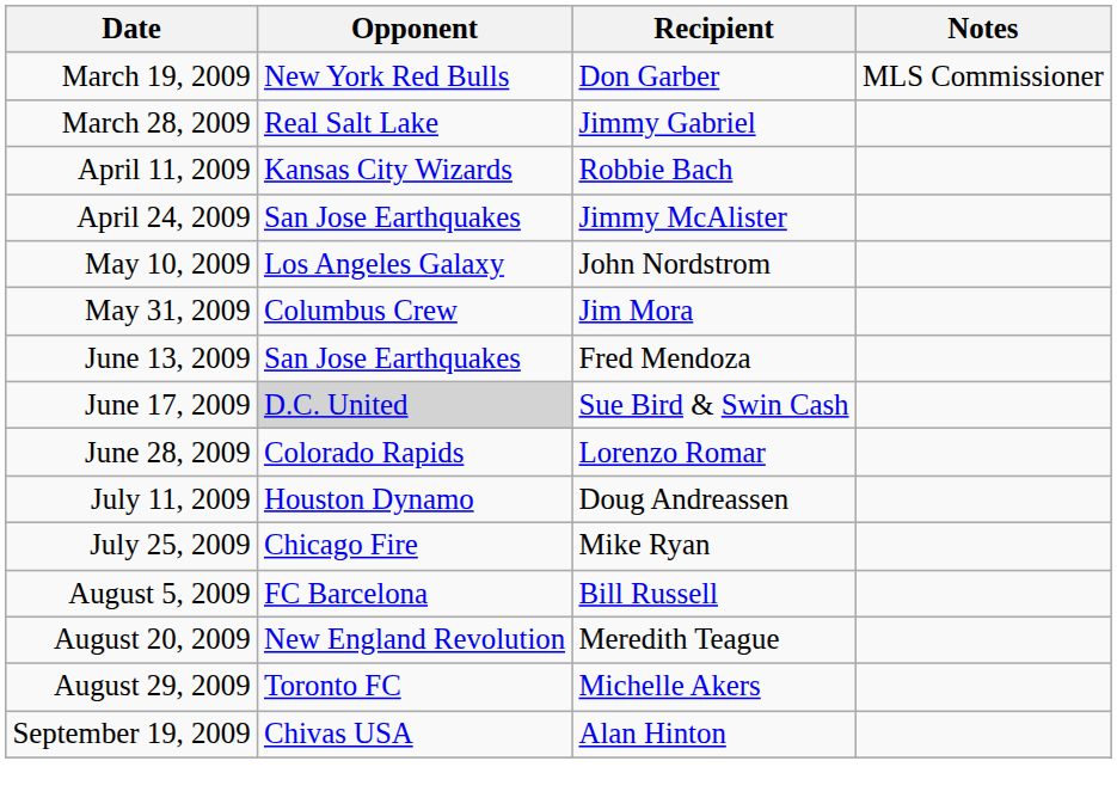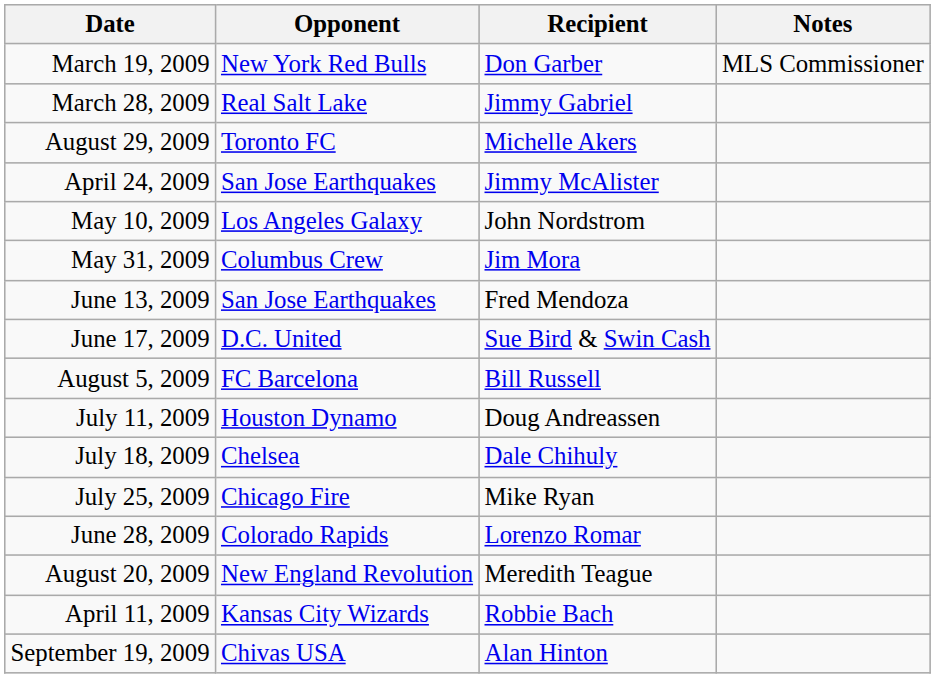 <table class="wikitable" border="1">
 <tr>
 <th>Date</th>
 <th>Opponent</th>
 <th>Recipient</th>
 <th>Notes</th>
 </tr>
 <tr>
 <td align=right>March 19, 2009</td>
 <td><a href='#'>New York Red Bulls</a></td>
 <td><a href='#'>Don Garber</a></td>
 <td>MLS Commissioner</td>
 </tr>
 <tr>
 <td align=right>March 28, 2009</td>
 <td><a href='#'>Real Salt Lake</a></td>
 <td><a href='#'>Jimmy Gabriel</a></td>
 <td> </td>
 </tr>
 <tr>
-<td align=right>April 11, 2009</td>
-<td><a href='#'>Kansas City Wizards</a></td>
-<td><a href='#'>Robbie Bach</a></td>
-<td> </td>
+<td align=right>August 29, 2009</td>
+<td><a href='#'>Toronto FC</a></td>
+<td><a href='#'>Michelle Akers</a></td>
+<td></td>
 </tr>
 <tr>
 <td align=right>April 24, 2009</td>
 <td><a href='#'>San Jose Earthquakes</a></td>
 <td><a href='#'>Jimmy McAlister</a></td>
 <td> </td>
 </tr>
 <tr>
 <td align=right>May 10, 2009</td>
 <td><a href='#'>Los Angeles Galaxy</a></td>
 <td>John Nordstrom</td>
 <td> </td>
 </tr>
 <tr>
 <td align=right>May 31, 2009</td>
 <td><a href='#'>Columbus Crew</a></td>
 <td><a href='#'>Jim Mora</a></td>
 <td></td>
 </tr>
 <tr>
 <td align=right>June 13, 2009</td>
 <td><a href='#'>San Jose Earthquakes</a></td>
 <td>Fred Mendoza</td>
 <td></td>
 </tr>
 <tr>
 <td align=right>June 17, 2009</td>
-<td style="background: lightgrey;"><a href='#'>D.C. United</a></td>
+<td><a href='#'>D.C. United</a></td>
 <td><a href='#'>Sue Bird</a> & <a href='#'>Swin Cash</a></td>
+<td> </td>
+</tr>
+<tr>
+<td align=right>August 5, 2009</td>
+<td><a href='#'>FC Barcelona</a></td>
+<td><a href='#'>Bill Russell</a></td>
+<td> </td>
+</tr>
+<tr>
+<td align=right>July 11, 2009</td>
+<td><a href='#'>Houston Dynamo</a></td>
+<td>Doug Andreassen</td>
+<td></td>
+</tr>
+<tr>
+<td align=right>July 18, 2009</td>
+<td><a href='#'>Chelsea</a></td>
+<td><a href='#'>Dale Chihuly</a></td>
+<td> </td>
+</tr>
+<tr>
+<td align=right>July 25, 2009</td>
+<td><a href='#'>Chicago Fire</a></td>
+<td>Mike Ryan</td>
 <td> </td>
 </tr>
 <tr>
 <td align=right>June 28, 2009</td>
 <td><a href='#'>Colorado Rapids</a></td>
 <td><a href='#'>Lorenzo Romar</a></td>
 <td> </td>
 </tr>
 <tr>
-<td align=right>July 11, 2009</td>
-<td><a href='#'>Houston Dynamo</a></td>
-<td>Doug Andreassen</td>
-<td></td>
-</tr>
-<tr>
-<td align=right>July 25, 2009</td>
-<td><a href='#'>Chicago Fire</a></td>
-<td>Mike Ryan</td>
-<td> </td>
-</tr>
-<tr>
-<td align=right>August 5, 2009</td>
-<td><a href='#'>FC Barcelona</a></td>
-<td><a href='#'>Bill Russell</a></td>
-<td> </td>
-</tr>
-<tr>
 <td align=right>August 20, 2009</td>
 <td><a href='#'>New England Revolution</a></td>
 <td>Meredith Teague</td>
 <td></td>
 </tr>
 <tr>
-<td align=right>August 29, 2009</td>
-<td><a href='#'>Toronto FC</a></td>
-<td><a href='#'>Michelle Akers</a></td>
-<td></td>
+<td align=right>April 11, 2009</td>
+<td><a href='#'>Kansas City Wizards</a></td>
+<td><a href='#'>Robbie Bach</a></td>
+<td> </td>
 </tr>
 <tr>
 <td align=right>September 19, 2009</td>
 <td><a href='#'>Chivas USA</a></td>
 <td><a href='#'>Alan Hinton</a></td>
 <td></td>
 </tr>
 </table>
